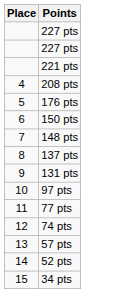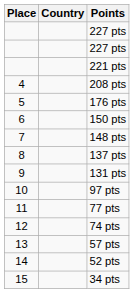 <table class=wikitable>
 <tr>
 <th>Place</th>
+<th>Country</th>
 <th>Points</th>
 </tr>
 <tr>
 <td align=center></td>
+<td></td>
 <td>227 pts</td>
 </tr>
 <tr>
 <td align=center></td>
+<td></td>
 <td>227 pts</td>
 </tr>
 <tr>
 <td align=center></td>
+<td></td>
 <td>221 pts</td>
 </tr>
 <tr>
 <td align=center>4</td>
+<td></td>
 <td>208 pts</td>
 </tr>
 <tr>
 <td align=center>5</td>
+<td></td>
 <td>176 pts</td>
 </tr>
 <tr>
 <td align=center>6</td>
+<td></td>
 <td>150 pts</td>
 </tr>
 <tr>
 <td align=center>7</td>
+<td></td>
 <td>148 pts</td>
 </tr>
 <tr>
 <td align=center>8</td>
+<td></td>
 <td>137 pts</td>
 </tr>
 <tr>
 <td align=center>9</td>
+<td></td>
 <td>131 pts</td>
 </tr>
 <tr>
 <td align=center>10</td>
+<td></td>
 <td>97 pts</td>
 </tr>
 <tr>
 <td align=center>11</td>
+<td></td>
 <td>77 pts</td>
 </tr>
 <tr>
 <td align=center>12</td>
+<td></td>
 <td>74 pts</td>
 </tr>
 <tr>
 <td align=center>13</td>
+<td></td>
 <td>57 pts</td>
 </tr>
 <tr>
 <td align=center>14</td>
+<td></td>
 <td>52 pts</td>
 </tr>
 <tr>
 <td align=center>15</td>
+<td></td>
 <td>34 pts</td>
 </tr>
 </table>
